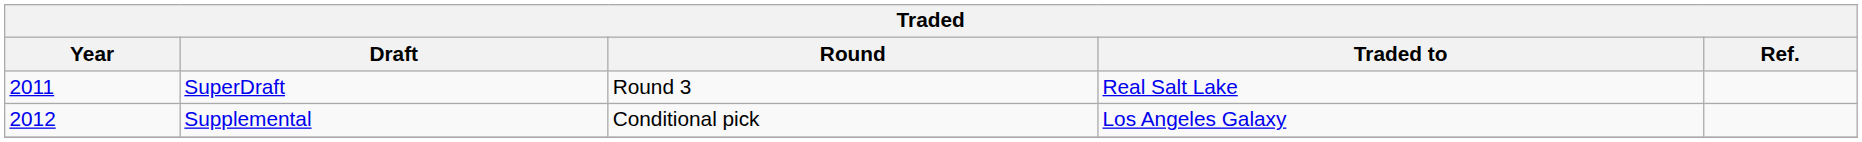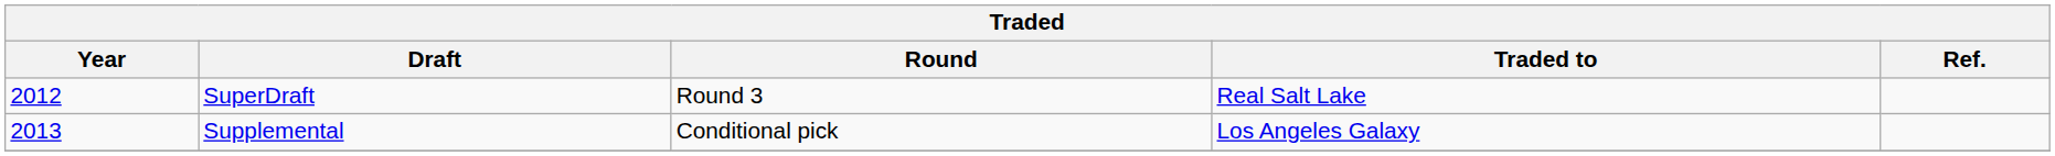 <table class="wikitable" style="width:90%">
 <tr>
 <th colspan=5>Traded</th>
 </tr>
 <tr>
 <th>Year</th>
 <th>Draft</th>
 <th>Round</th>
 <th>Traded to</th>
 <th>Ref.</th>
 </tr>
 <tr>
-<td><a href='#'>2011</a></td>
+<td><a href='#'>2012</a></td>
 <td><a href='#'>SuperDraft</a></td>
 <td>Round 3</td>
 <td><a href='#'>Real Salt Lake</a></td>
 <td align=center></td>
 </tr>
 <tr>
-<td><a href='#'>2012</a></td>
+<td><a href='#'>2013</a></td>
 <td><a href='#'>Supplemental</a></td>
 <td>Conditional pick</td>
 <td><a href='#'>Los Angeles Galaxy</a></td>
 <td align=center></td>
 </tr>
 <tr>
 </tr>
 </table>
